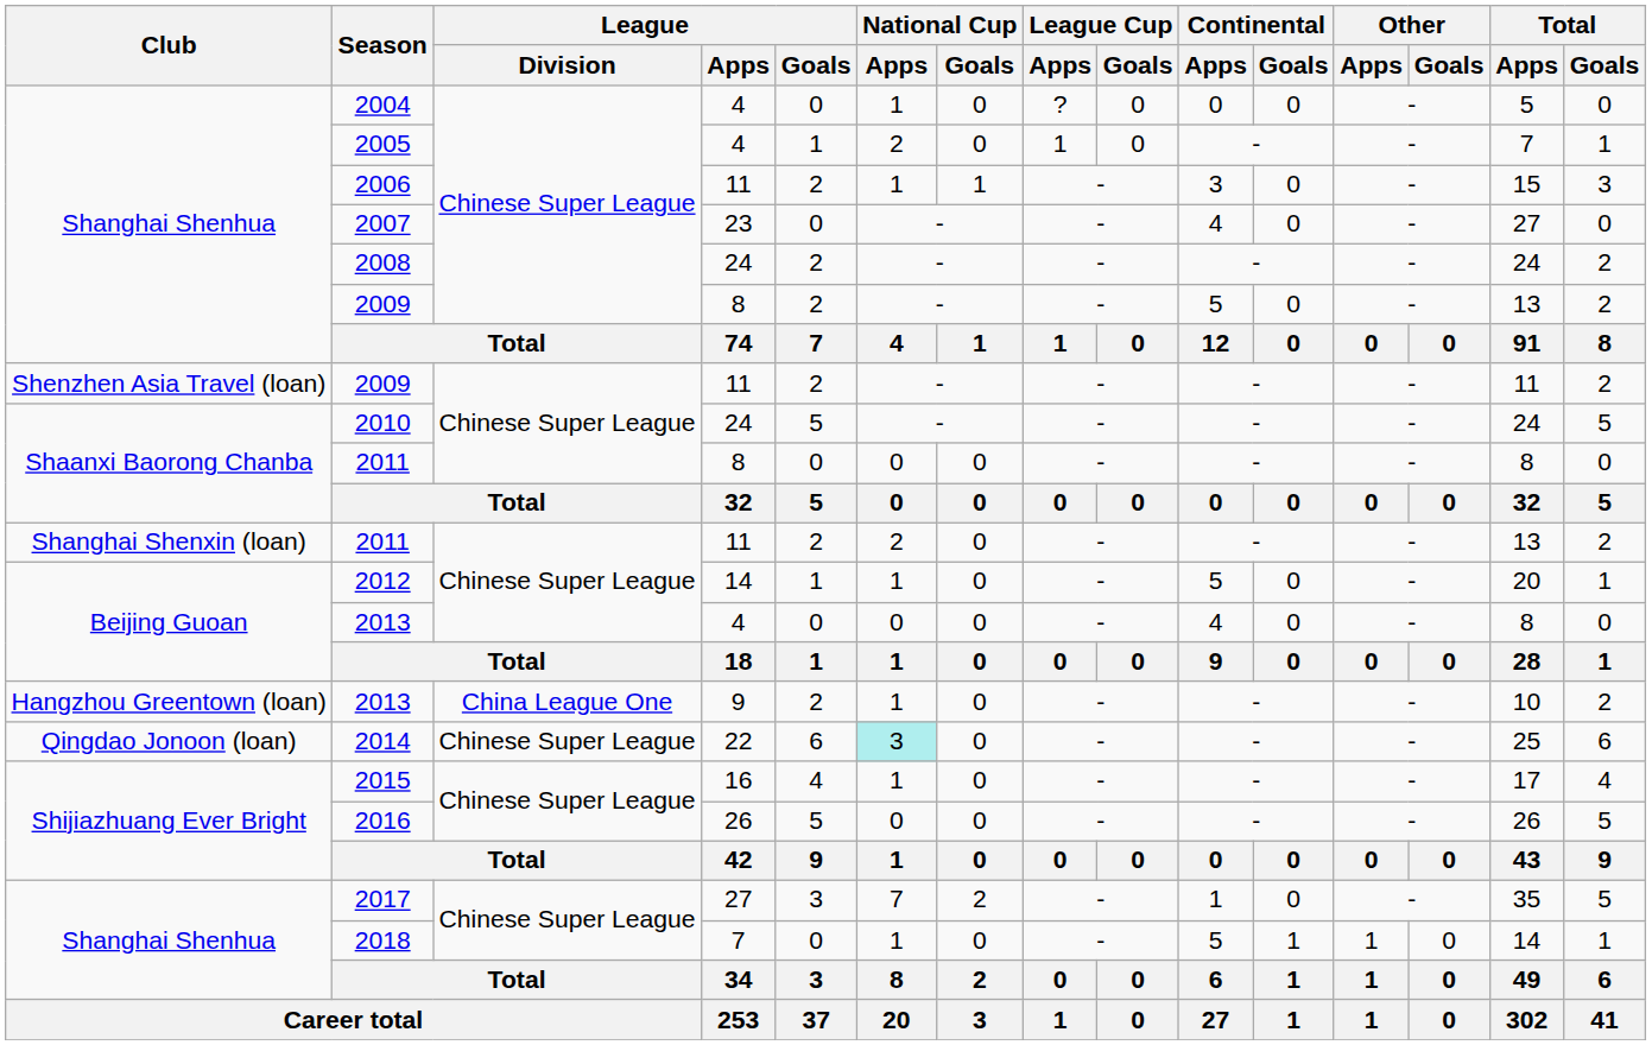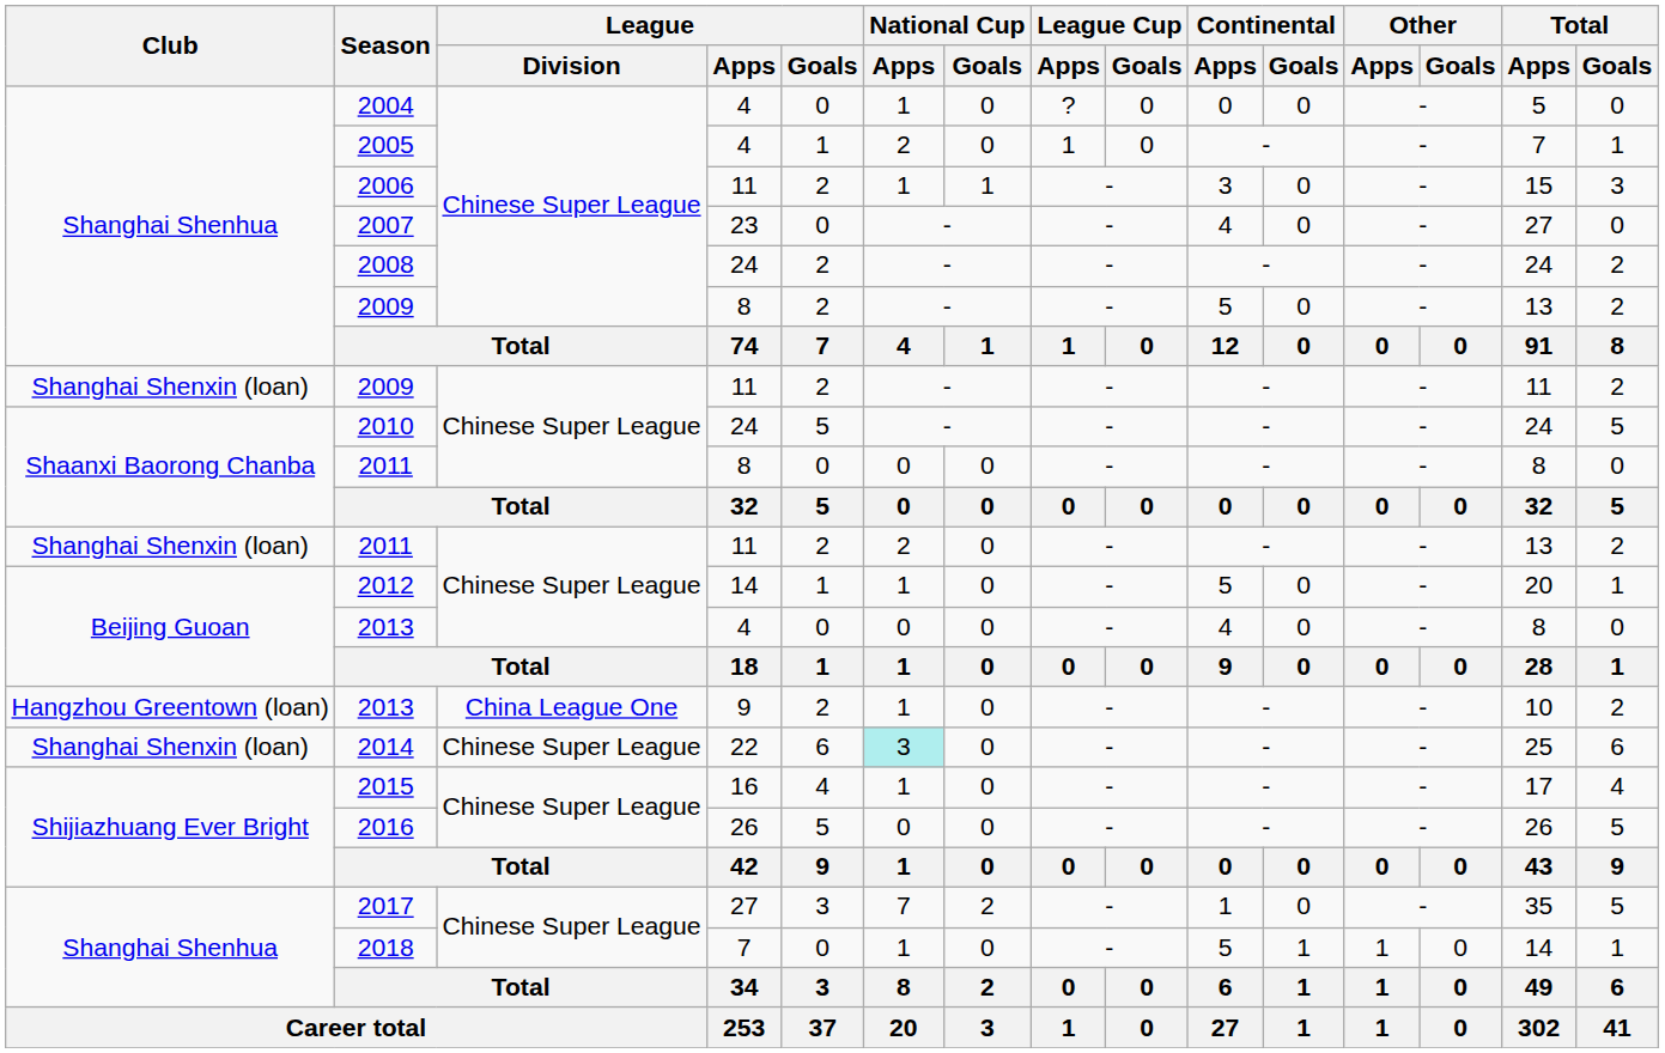 <table class="wikitable" style="text-align: center">
 <tr>
 <th rowspan="2">Club</th>
 <th rowspan="2">Season</th>
 <th colspan="3">League</th>
 <th colspan="2">National Cup</th>
 <th colspan="2">League Cup</th>
 <th colspan="2">Continental</th>
 <th colspan="2">Other</th>
 <th colspan="2">Total</th>
 </tr>
 <tr>
 <th>Division</th>
 <th>Apps</th>
 <th>Goals</th>
 <th>Apps</th>
 <th>Goals</th>
 <th>Apps</th>
 <th>Goals</th>
 <th>Apps</th>
 <th>Goals</th>
 <th>Apps</th>
 <th>Goals</th>
 <th>Apps</th>
 <th>Goals</th>
 </tr>
 <tr>
 <td rowspan=7><a href='#'>Shanghai Shenhua</a></td>
 <td><a href='#'>2004</a></td>
 <td rowspan=6><a href='#'>Chinese Super League</a></td>
 <td>4</td>
 <td>0</td>
 <td>1</td>
 <td>0</td>
 <td>?</td>
 <td>0</td>
 <td>0</td>
 <td>0</td>
 <td colspan="2">-</td>
 <td>5</td>
 <td>0</td>
 </tr>
 <tr>
 <td><a href='#'>2005</a></td>
 <td>4</td>
 <td>1</td>
 <td>2</td>
 <td>0</td>
 <td>1</td>
 <td>0</td>
 <td colspan="2">-</td>
 <td colspan="2">-</td>
 <td>7</td>
 <td>1</td>
 </tr>
 <tr>
 <td><a href='#'>2006</a></td>
 <td>11</td>
 <td>2</td>
 <td>1</td>
 <td>1</td>
 <td colspan="2">-</td>
 <td>3</td>
 <td>0</td>
 <td colspan="2">-</td>
 <td>15</td>
 <td>3</td>
 </tr>
 <tr>
 <td><a href='#'>2007</a></td>
 <td>23</td>
 <td>0</td>
 <td colspan="2">-</td>
 <td colspan="2">-</td>
 <td>4</td>
 <td>0</td>
 <td colspan="2">-</td>
 <td>27</td>
 <td>0</td>
 </tr>
 <tr>
 <td><a href='#'>2008</a></td>
 <td>24</td>
 <td>2</td>
 <td colspan="2">-</td>
 <td colspan="2">-</td>
 <td colspan="2">-</td>
 <td colspan="2">-</td>
 <td>24</td>
 <td>2</td>
 </tr>
 <tr>
 <td><a href='#'>2009</a></td>
 <td>8</td>
 <td>2</td>
 <td colspan="2">-</td>
 <td colspan="2">-</td>
 <td>5</td>
 <td>0</td>
 <td colspan="2">-</td>
 <td>13</td>
 <td>2</td>
 </tr>
 <tr>
 <th colspan="2"><strong>Total</strong></th>
 <th>74</th>
 <th>7</th>
 <th>4</th>
 <th>1</th>
 <th>1</th>
 <th>0</th>
 <th>12</th>
 <th>0</th>
 <th>0</th>
 <th>0</th>
 <th>91</th>
 <th>8</th>
 </tr>
 <tr>
-<td><a href='#'>Shenzhen Asia Travel</a> (loan)</td>
+<td><a href='#'>Shanghai Shenxin</a> (loan)</td>
 <td><a href='#'>2009</a></td>
 <td rowspan=3>Chinese Super League</td>
 <td>11</td>
 <td>2</td>
 <td colspan="2">-</td>
 <td colspan="2">-</td>
 <td colspan="2">-</td>
 <td colspan="2">-</td>
 <td>11</td>
 <td>2</td>
 </tr>
 <tr>
 <td rowspan="3"><a href='#'>Shaanxi Baorong Chanba</a></td>
 <td><a href='#'>2010</a></td>
 <td>24</td>
 <td>5</td>
 <td colspan="2">-</td>
 <td colspan="2">-</td>
 <td colspan="2">-</td>
 <td colspan="2">-</td>
 <td>24</td>
 <td>5</td>
 </tr>
 <tr>
 <td><a href='#'>2011</a></td>
 <td>8</td>
 <td>0</td>
 <td>0</td>
 <td>0</td>
 <td colspan="2">-</td>
 <td colspan="2">-</td>
 <td colspan="2">-</td>
 <td>8</td>
 <td>0</td>
 </tr>
 <tr>
 <th colspan="2"><strong>Total</strong></th>
 <th>32</th>
 <th>5</th>
 <th>0</th>
 <th>0</th>
 <th>0</th>
 <th>0</th>
 <th>0</th>
 <th>0</th>
 <th>0</th>
 <th>0</th>
 <th>32</th>
 <th>5</th>
 </tr>
 <tr>
 <td><a href='#'>Shanghai Shenxin</a> (loan)</td>
 <td><a href='#'>2011</a></td>
 <td rowspan=3>Chinese Super League</td>
 <td>11</td>
 <td>2</td>
 <td>2</td>
 <td>0</td>
 <td colspan="2">-</td>
 <td colspan="2">-</td>
 <td colspan="2">-</td>
 <td>13</td>
 <td>2</td>
 </tr>
 <tr>
 <td rowspan="3"><a href='#'>Beijing Guoan</a></td>
 <td><a href='#'>2012</a></td>
 <td>14</td>
 <td>1</td>
 <td>1</td>
 <td>0</td>
 <td colspan="2">-</td>
 <td>5</td>
 <td>0</td>
 <td colspan="2">-</td>
 <td>20</td>
 <td>1</td>
 </tr>
 <tr>
 <td><a href='#'>2013</a></td>
 <td>4</td>
 <td>0</td>
 <td>0</td>
 <td>0</td>
 <td colspan="2">-</td>
 <td>4</td>
 <td>0</td>
 <td colspan="2">-</td>
 <td>8</td>
 <td>0</td>
 </tr>
 <tr>
 <th colspan="2"><strong>Total</strong></th>
 <th>18</th>
 <th>1</th>
 <th>1</th>
 <th>0</th>
 <th>0</th>
 <th>0</th>
 <th>9</th>
 <th>0</th>
 <th>0</th>
 <th>0</th>
 <th>28</th>
 <th>1</th>
 </tr>
 <tr>
 <td><a href='#'>Hangzhou Greentown</a> (loan)</td>
 <td><a href='#'>2013</a></td>
 <td><a href='#'>China League One</a></td>
 <td>9</td>
 <td>2</td>
 <td>1</td>
 <td>0</td>
 <td colspan="2">-</td>
 <td colspan="2">-</td>
 <td colspan="2">-</td>
 <td>10</td>
 <td>2</td>
 </tr>
 <tr>
-<td><a href='#'>Qingdao Jonoon</a> (loan)</td>
+<td><a href='#'>Shanghai Shenxin</a> (loan)</td>
 <td><a href='#'>2014</a></td>
 <td>Chinese Super League</td>
 <td>22</td>
 <td>6</td>
 <td style="background: paleturquoise;">3</td>
 <td>0</td>
 <td colspan="2">-</td>
 <td colspan="2">-</td>
 <td colspan="2">-</td>
 <td>25</td>
 <td>6</td>
 </tr>
 <tr>
 <td rowspan=3><a href='#'>Shijiazhuang Ever Bright</a></td>
 <td><a href='#'>2015</a></td>
 <td rowspan=2>Chinese Super League</td>
 <td>16</td>
 <td>4</td>
 <td>1</td>
 <td>0</td>
 <td colspan="2">-</td>
 <td colspan="2">-</td>
 <td colspan="2">-</td>
 <td>17</td>
 <td>4</td>
 </tr>
 <tr>
 <td><a href='#'>2016</a></td>
 <td>26</td>
 <td>5</td>
 <td>0</td>
 <td>0</td>
 <td colspan="2">-</td>
 <td colspan="2">-</td>
 <td colspan="2">-</td>
 <td>26</td>
 <td>5</td>
 </tr>
 <tr>
 <th colspan="2"><strong>Total</strong></th>
 <th>42</th>
 <th>9</th>
 <th>1</th>
 <th>0</th>
 <th>0</th>
 <th>0</th>
 <th>0</th>
 <th>0</th>
 <th>0</th>
 <th>0</th>
 <th>43</th>
 <th>9</th>
 </tr>
 <tr>
 <td rowspan=3><a href='#'>Shanghai Shenhua</a></td>
 <td><a href='#'>2017</a></td>
 <td rowspan=2>Chinese Super League</td>
 <td>27</td>
 <td>3</td>
 <td>7</td>
 <td>2</td>
 <td colspan="2">-</td>
 <td>1</td>
 <td>0</td>
 <td colspan="2">-</td>
 <td>35</td>
 <td>5</td>
 </tr>
 <tr>
 <td><a href='#'>2018</a></td>
 <td>7</td>
 <td>0</td>
 <td>1</td>
 <td>0</td>
 <td colspan="2">-</td>
 <td>5</td>
 <td>1</td>
 <td>1</td>
 <td>0</td>
 <td>14</td>
 <td>1</td>
 </tr>
 <tr>
 <th colspan="2"><strong>Total</strong></th>
 <th>34</th>
 <th>3</th>
 <th>8</th>
 <th>2</th>
 <th>0</th>
 <th>0</th>
 <th>6</th>
 <th>1</th>
 <th>1</th>
 <th>0</th>
 <th>49</th>
 <th>6</th>
 </tr>
 <tr>
 <th colspan=3>Career total</th>
 <th>253</th>
 <th>37</th>
 <th>20</th>
 <th>3</th>
 <th>1</th>
 <th>0</th>
 <th>27</th>
 <th>1</th>
 <th>1</th>
 <th>0</th>
 <th>302</th>
 <th>41</th>
 </tr>
 </table>
